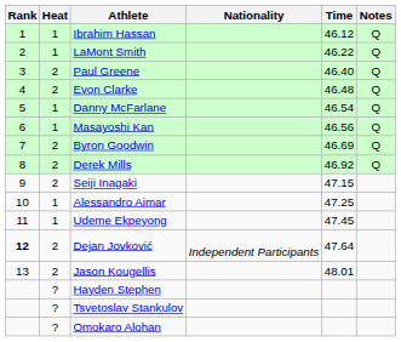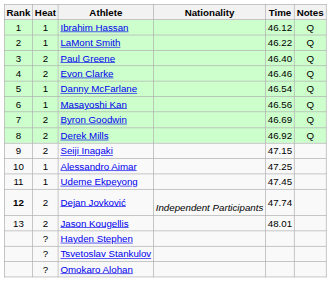 <table class="wikitable sortable" style="text-align:center;font-size:95%">
 <tr>
 <th>Rank</th>
 <th>Heat</th>
 <th>Athlete</th>
 <th>Nationality</th>
 <th>Time</th>
 <th>Notes</th>
 </tr>
 <tr bgcolor=ccffcc>
 <td>1</td>
 <td>1</td>
 <td align="left"><a href='#'>Ibrahim Hassan</a></td>
 <td align=left></td>
 <td>46.12</td>
 <td>Q</td>
 </tr>
 <tr bgcolor=ccffcc>
 <td>2</td>
 <td>1</td>
 <td align="left"><a href='#'>LaMont Smith</a></td>
 <td align=left></td>
 <td>46.22</td>
 <td>Q</td>
 </tr>
 <tr bgcolor=ccffcc>
 <td>3</td>
 <td>2</td>
 <td align="left"><a href='#'>Paul Greene</a></td>
 <td align=left></td>
 <td>46.40</td>
 <td>Q</td>
 </tr>
 <tr bgcolor=ccffcc>
 <td>4</td>
 <td>2</td>
 <td align="left"><a href='#'>Evon Clarke</a></td>
 <td align=left></td>
-<td>46.48</td>
+<td>46.46</td>
 <td>Q</td>
 </tr>
 <tr bgcolor=ccffcc>
 <td>5</td>
 <td>1</td>
 <td align="left"><a href='#'>Danny McFarlane</a></td>
 <td align=left></td>
 <td>46.54</td>
 <td>Q</td>
 </tr>
 <tr bgcolor=ccffcc>
 <td>6</td>
 <td>1</td>
 <td align="left"><a href='#'>Masayoshi Kan</a></td>
 <td align=left></td>
 <td>46.56</td>
 <td>Q</td>
 </tr>
 <tr bgcolor=ccffcc>
 <td>7</td>
 <td>2</td>
 <td align="left"><a href='#'>Byron Goodwin</a></td>
 <td align=left></td>
 <td>46.69</td>
 <td>Q</td>
 </tr>
 <tr bgcolor=ccffcc>
 <td>8</td>
 <td>2</td>
 <td align="left"><a href='#'>Derek Mills</a></td>
 <td align=left></td>
 <td>46.92</td>
 <td>Q</td>
 </tr>
 <tr>
 <td>9</td>
 <td>2</td>
 <td align="left"><a href='#'>Seiji Inagaki</a></td>
 <td align=left></td>
 <td>47.15</td>
 <td></td>
 </tr>
 <tr>
 <td>10</td>
 <td>1</td>
 <td align="left"><a href='#'>Alessandro Aimar</a></td>
 <td align=left></td>
 <td>47.25</td>
 <td></td>
 </tr>
 <tr>
 <td>11</td>
 <td>1</td>
 <td align="left"><a href='#'>Udeme Ekpeyong</a></td>
 <td align=left></td>
 <td>47.45</td>
 <td></td>
 </tr>
 <tr>
 <td><strong>12</strong></td>
 <td>2</td>
 <td align="left"><a href='#'>Dejan Jovković</a></td>
 <td align=left><br><em> Independent Participants</em></td>
-<td>47.64</td>
+<td>47.74</td>
 <td></td>
 </tr>
 <tr>
 <td>13</td>
 <td>2</td>
 <td align="left"><a href='#'>Jason Kougellis</a></td>
 <td align=left></td>
 <td>48.01</td>
 <td></td>
 </tr>
 <tr>
 <td></td>
 <td>?</td>
 <td align="left"><a href='#'>Hayden Stephen</a></td>
 <td align=left></td>
 <td></td>
 <td></td>
 </tr>
 <tr>
 <td></td>
 <td>?</td>
 <td align="left"><a href='#'>Tsvetoslav Stankulov</a></td>
 <td align=left></td>
 <td></td>
 <td></td>
 </tr>
 <tr>
 <td></td>
 <td>?</td>
 <td align="left"><a href='#'>Omokaro Alohan</a></td>
 <td align=left></td>
 <td></td>
 <td></td>
 </tr>
 </table>
